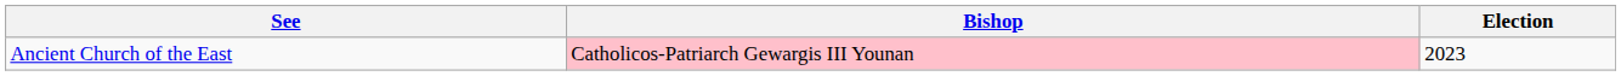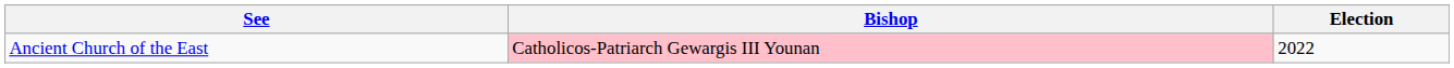 <table class="wikitable sortable" width="100%">
 <tr bgcolor="#cccccc">
 <th><a href='#'>See</a></th>
 <th><a href='#'>Bishop</a></th>
 <th>Election</th>
 </tr>
 <tr>
 <td><a href='#'>Ancient Church of the East</a></td>
 <td style="background: pink;">Catholicos-Patriarch Gewargis III Younan</td>
-<td>2023</td>
+<td>2022</td>
 </tr>
 </table>
